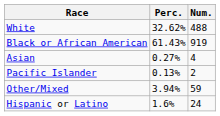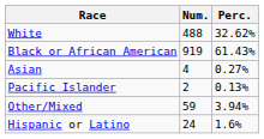 <table class="wikitable">
 <tr>
 <th>Race</th>
+<th>Num.</th>
 <th>Perc.</th>
-<th>Num.</th>
 </tr>
 <tr>
 <td><a href='#'>White</a></td>
+<td>488</td>
 <td>32.62%</td>
-<td>488</td>
 </tr>
 <tr>
 <td><a href='#'>Black or African American</a></td>
+<td>919</td>
 <td>61.43%</td>
-<td>919</td>
 </tr>
 <tr>
 <td><a href='#'>Asian</a></td>
+<td>4</td>
 <td>0.27%</td>
-<td>4</td>
 </tr>
 <tr>
 <td><a href='#'>Pacific Islander</a></td>
+<td>2</td>
 <td>0.13%</td>
-<td>2</td>
 </tr>
 <tr>
 <td><a href='#'>Other/Mixed</a></td>
+<td>59</td>
 <td>3.94%</td>
-<td>59</td>
 </tr>
 <tr>
 <td><a href='#'>Hispanic</a> or <a href='#'>Latino</a></td>
+<td>24</td>
 <td>1.6%</td>
-<td>24</td>
 </tr>
 </table>
